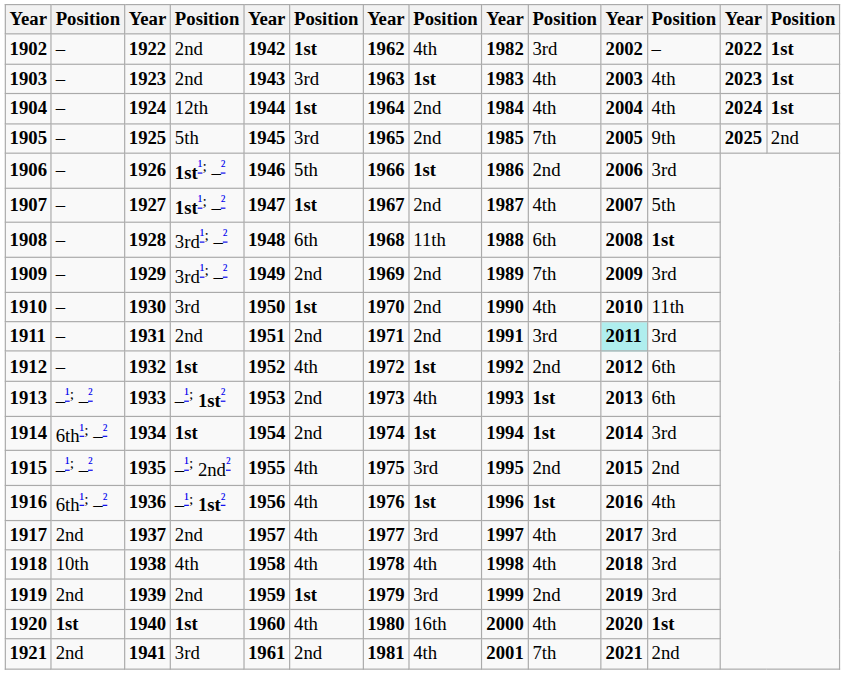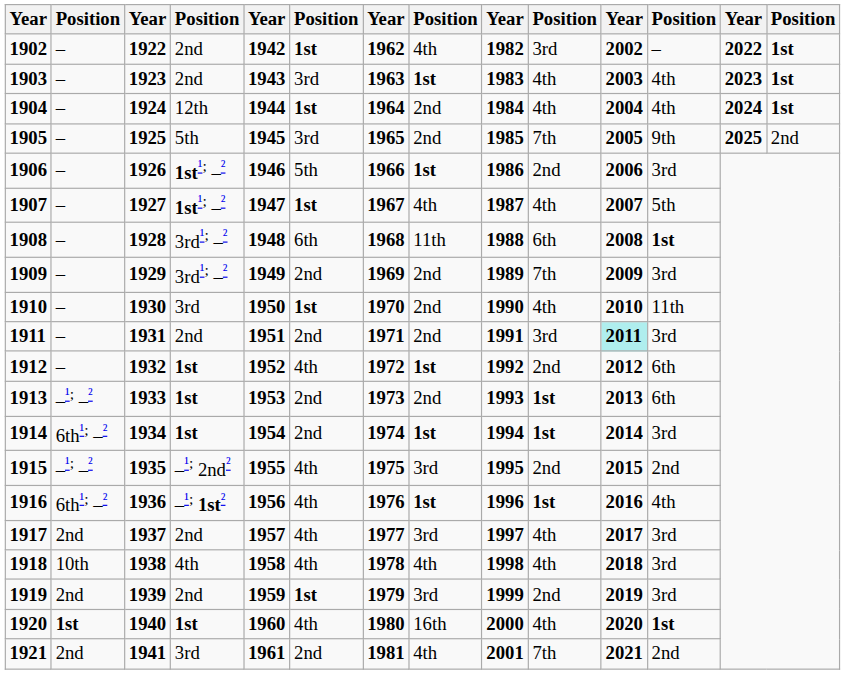 <table class="wikitable" style="margin:1em auto;">
 <tr>
 <th>Year</th>
 <th>Position</th>
 <th>Year</th>
 <th>Position</th>
 <th>Year</th>
 <th>Position</th>
 <th>Year</th>
 <th>Position</th>
 <th>Year</th>
 <th>Position</th>
 <th>Year</th>
 <th>Position</th>
 <th>Year</th>
 <th>Position</th>
 </tr>
 <tr>
 <td><strong>1902</strong></td>
 <td>–</td>
 <td><strong>1922</strong></td>
 <td>2nd</td>
 <td><strong>1942</strong></td>
 <td><strong>1st</strong></td>
 <td><strong>1962</strong></td>
 <td>4th</td>
 <td><strong>1982</strong></td>
 <td>3rd</td>
 <td><strong>2002</strong></td>
 <td>–</td>
 <td><strong>2022</strong></td>
 <td><strong>1st</strong></td>
 </tr>
 <tr>
 <td><strong>1903</strong></td>
 <td>–</td>
 <td><strong>1923</strong></td>
 <td>2nd</td>
 <td><strong>1943</strong></td>
 <td>3rd</td>
 <td><strong>1963</strong></td>
 <td><strong>1st</strong></td>
 <td><strong>1983</strong></td>
 <td>4th</td>
 <td><strong>2003</strong></td>
 <td>4th</td>
 <td><strong>2023</strong></td>
 <td><strong>1st</strong></td>
 </tr>
 <tr>
 <td><strong>1904</strong></td>
 <td>–</td>
 <td><strong>1924</strong></td>
 <td>12th</td>
 <td><strong>1944</strong></td>
 <td><strong>1st</strong></td>
 <td><strong>1964</strong></td>
 <td>2nd</td>
 <td><strong>1984</strong></td>
 <td>4th</td>
 <td><strong>2004</strong></td>
 <td>4th</td>
 <td><strong>2024</strong></td>
 <td><strong>1st</strong></td>
 </tr>
 <tr>
 <td><strong>1905</strong></td>
 <td>–</td>
 <td><strong>1925</strong></td>
 <td>5th</td>
 <td><strong>1945</strong></td>
 <td>3rd</td>
 <td><strong>1965</strong></td>
 <td>2nd</td>
 <td><strong>1985</strong></td>
 <td>7th</td>
 <td><strong>2005</strong></td>
 <td>9th</td>
 <td><strong>2025</strong></td>
 <td>2nd</td>
 </tr>
 <tr>
 <td><strong>1906</strong></td>
 <td>–</td>
 <td><strong>1926</strong></td>
 <td><strong>1st</strong><sup><a href='#'>¹</a>;</sup> –<sup><a href='#'>²</a></sup></td>
 <td><strong>1946</strong></td>
 <td>5th</td>
 <td><strong>1966</strong></td>
 <td><strong>1st</strong></td>
 <td><strong>1986</strong></td>
 <td>2nd</td>
 <td><strong>2006</strong></td>
 <td>3rd</td>
 </tr>
 <tr>
 <td><strong>1907</strong></td>
 <td>–</td>
 <td><strong>1927</strong></td>
 <td><strong>1st</strong><sup><a href='#'>¹</a>;</sup> –<sup><a href='#'>²</a></sup></td>
 <td><strong>1947</strong></td>
 <td><strong>1st</strong></td>
 <td><strong>1967</strong></td>
-<td>2nd</td>
+<td>4th</td>
 <td><strong>1987</strong></td>
 <td>4th</td>
 <td><strong>2007</strong></td>
 <td>5th</td>
 </tr>
 <tr>
 <td><strong>1908</strong></td>
 <td>–</td>
 <td><strong>1928</strong></td>
 <td>3rd<sup><a href='#'>¹</a>;</sup> –<sup><a href='#'>²</a></sup></td>
 <td><strong>1948</strong></td>
 <td>6th</td>
 <td><strong>1968</strong></td>
 <td>11th</td>
 <td><strong>1988</strong></td>
 <td>6th</td>
 <td><strong>2008</strong></td>
 <td><strong>1st</strong></td>
 </tr>
 <tr>
 <td><strong>1909</strong></td>
 <td>–</td>
 <td><strong>1929</strong></td>
 <td>3rd<sup><a href='#'>¹</a>;</sup> –<sup><a href='#'>²</a></sup></td>
 <td><strong>1949</strong></td>
 <td>2nd</td>
 <td><strong>1969</strong></td>
 <td>2nd</td>
 <td><strong>1989</strong></td>
 <td>7th</td>
 <td><strong>2009</strong></td>
 <td>3rd</td>
 </tr>
 <tr>
 <td><strong>1910</strong></td>
 <td>–</td>
 <td><strong>1930</strong></td>
 <td>3rd</td>
 <td><strong>1950</strong></td>
 <td><strong>1st</strong></td>
 <td><strong>1970</strong></td>
 <td>2nd</td>
 <td><strong>1990</strong></td>
 <td>4th</td>
 <td><strong>2010</strong></td>
 <td>11th</td>
 </tr>
 <tr>
 <td><strong>1911</strong></td>
 <td>–</td>
 <td><strong>1931</strong></td>
 <td>2nd</td>
 <td><strong>1951</strong></td>
 <td>2nd</td>
 <td><strong>1971</strong></td>
 <td>2nd</td>
 <td><strong>1991</strong></td>
 <td>3rd</td>
 <td style="background: paleturquoise;"><strong>2011</strong></td>
 <td>3rd</td>
 </tr>
 <tr>
 <td><strong>1912</strong></td>
 <td>–</td>
 <td><strong>1932</strong></td>
 <td><strong>1st</strong></td>
 <td><strong>1952</strong></td>
 <td>4th</td>
 <td><strong>1972</strong></td>
 <td><strong>1st</strong></td>
 <td><strong>1992</strong></td>
 <td>2nd</td>
 <td><strong>2012</strong></td>
 <td>6th</td>
 </tr>
 <tr>
 <td><strong>1913</strong></td>
 <td>–<sup><a href='#'>¹</a>;</sup> –<sup><a href='#'>²</a></sup></td>
 <td><strong>1933</strong></td>
-<td>–<sup><a href='#'>¹</a>;</sup> <strong>1st</strong><sup><a href='#'>²</a></sup></td>
+<td><strong>1st</strong></td>
 <td><strong>1953</strong></td>
 <td>2nd</td>
 <td><strong>1973</strong></td>
-<td>4th</td>
+<td>2nd</td>
 <td><strong>1993</strong></td>
 <td><strong>1st</strong></td>
 <td><strong>2013</strong></td>
 <td>6th</td>
 </tr>
 <tr>
 <td><strong>1914</strong></td>
 <td>6th<sup><a href='#'>¹</a>;</sup> –<sup><a href='#'>²</a></sup></td>
 <td><strong>1934</strong></td>
 <td><strong>1st</strong></td>
 <td><strong>1954</strong></td>
 <td>2nd</td>
 <td><strong>1974</strong></td>
 <td><strong>1st</strong></td>
 <td><strong>1994</strong></td>
 <td><strong>1st</strong></td>
 <td><strong>2014</strong></td>
 <td>3rd</td>
 </tr>
 <tr>
 <td><strong>1915</strong></td>
 <td>–<sup><a href='#'>¹</a>;</sup> –<sup><a href='#'>²</a></sup></td>
 <td><strong>1935</strong></td>
 <td>–<sup><a href='#'>¹</a>;</sup> 2nd<sup><a href='#'>²</a></sup></td>
 <td><strong>1955</strong></td>
 <td>4th</td>
 <td><strong>1975</strong></td>
 <td>3rd</td>
 <td><strong>1995</strong></td>
 <td>2nd</td>
 <td><strong>2015</strong></td>
 <td>2nd</td>
 </tr>
 <tr>
 <td><strong>1916</strong></td>
 <td>6th<sup><a href='#'>¹</a>;</sup> –<sup><a href='#'>²</a></sup></td>
 <td><strong>1936</strong></td>
 <td>–<sup><a href='#'>¹</a>;</sup> <strong>1st</strong><sup><a href='#'>²</a></sup></td>
 <td><strong>1956</strong></td>
 <td>4th</td>
 <td><strong>1976</strong></td>
 <td><strong>1st</strong></td>
 <td><strong>1996</strong></td>
 <td><strong>1st</strong></td>
 <td><strong>2016</strong></td>
 <td>4th</td>
 </tr>
 <tr>
 <td><strong>1917</strong></td>
 <td>2nd</td>
 <td><strong>1937</strong></td>
 <td>2nd</td>
 <td><strong>1957</strong></td>
 <td>4th</td>
 <td><strong>1977</strong></td>
 <td>3rd</td>
 <td><strong>1997</strong></td>
 <td>4th</td>
 <td><strong>2017</strong></td>
 <td>3rd</td>
 </tr>
 <tr>
 <td><strong>1918</strong></td>
 <td>10th</td>
 <td><strong>1938</strong></td>
 <td>4th</td>
 <td><strong>1958</strong></td>
 <td>4th</td>
 <td><strong>1978</strong></td>
 <td>4th</td>
 <td><strong>1998</strong></td>
 <td>4th</td>
 <td><strong>2018</strong></td>
 <td>3rd</td>
 </tr>
 <tr>
 <td><strong>1919</strong></td>
 <td>2nd</td>
 <td><strong>1939</strong></td>
 <td>2nd</td>
 <td><strong>1959</strong></td>
 <td><strong>1st</strong></td>
 <td><strong>1979</strong></td>
 <td>3rd</td>
 <td><strong>1999</strong></td>
 <td>2nd</td>
 <td><strong>2019</strong></td>
 <td>3rd</td>
 </tr>
 <tr>
 <td><strong>1920</strong></td>
 <td><strong>1st</strong></td>
 <td><strong>1940</strong></td>
 <td><strong>1st</strong></td>
 <td><strong>1960</strong></td>
 <td>4th</td>
 <td><strong>1980</strong></td>
 <td>16th</td>
 <td><strong>2000</strong></td>
 <td>4th</td>
 <td><strong>2020</strong></td>
 <td><strong>1st</strong></td>
 </tr>
 <tr>
 <td><strong>1921</strong></td>
 <td>2nd</td>
 <td><strong>1941</strong></td>
 <td>3rd</td>
 <td><strong>1961</strong></td>
 <td>2nd</td>
 <td><strong>1981</strong></td>
 <td>4th</td>
 <td><strong>2001</strong></td>
 <td>7th</td>
 <td><strong>2021</strong></td>
 <td>2nd</td>
 </tr>
 </table>
